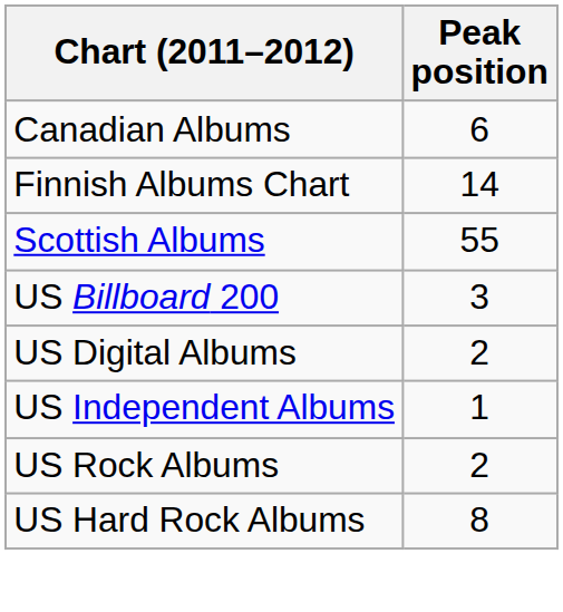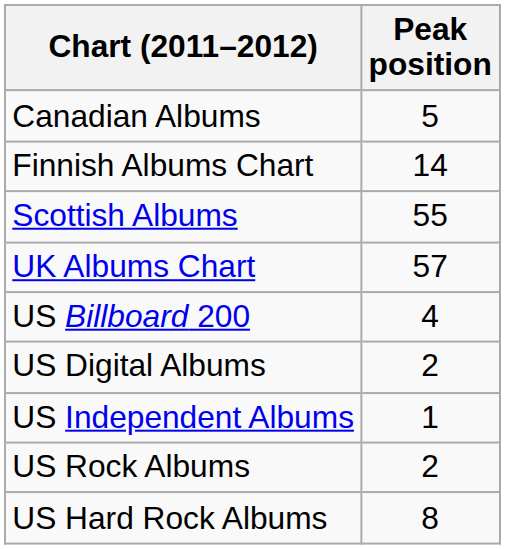 <table class="wikitable sortable plainrowheaders">
 <tr>
 <th>Chart (2011–2012)</th>
 <th>Peak<br>position</th>
 </tr>
 <tr>
 <td>Canadian Albums</td>
-<td style="text-align:center;">6</td>
+<td style="text-align:center;">5</td>
 </tr>
 <tr>
 <td>Finnish Albums Chart</td>
 <td style="text-align:center;">14</td>
 </tr>
 <tr>
 <td><a href='#'>Scottish Albums</a></td>
 <td align="center">55</td>
 </tr>
 <tr>
+<td><a href='#'>UK Albums Chart</a></td>
+<td style="text-align:center;">57</td>
+</tr>
+<tr>
 <td>US <a href='#'><em>Billboard</em> 200</a></td>
-<td style="text-align:center;">3</td>
+<td style="text-align:center;">4</td>
 </tr>
 <tr>
 <td>US Digital Albums</td>
 <td style="text-align:center;">2</td>
 </tr>
 <tr>
 <td>US <a href='#'>Independent Albums</a></td>
 <td style="text-align:center;">1</td>
 </tr>
 <tr>
 <td>US Rock Albums</td>
 <td style="text-align:center;">2</td>
 </tr>
 <tr>
 <td>US Hard Rock Albums</td>
 <td style="text-align:center;">8</td>
 </tr>
 </table>
